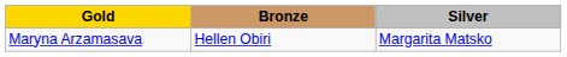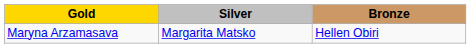 <table class="wikitable" style="text-align:left">
 <tr align="center">
 <td width=200 bgcolor=gold><strong>Gold</strong></td>
+<td width=200 bgcolor=silver><strong>Silver</strong></td>
 <td width=200 bgcolor=CC9966><strong>Bronze</strong></td>
-<td width=200 bgcolor=silver><strong>Silver</strong></td>
 </tr>
 <tr>
 <td><a href='#'>Maryna Arzamasava</a><br><em></em></td>
+<td><a href='#'>Margarita Matsko</a><br><em></em></td>
 <td><a href='#'>Hellen Obiri</a><br><em></em></td>
-<td><a href='#'>Margarita Matsko</a><br><em></em></td>
 </tr>
 </table>
